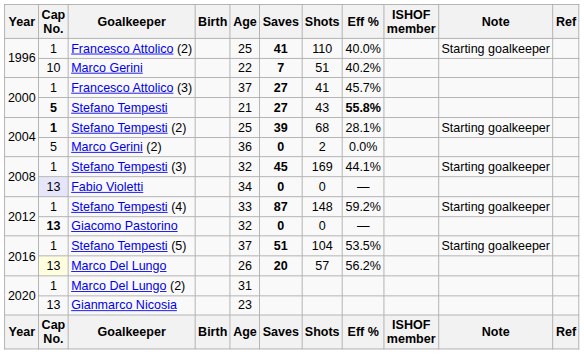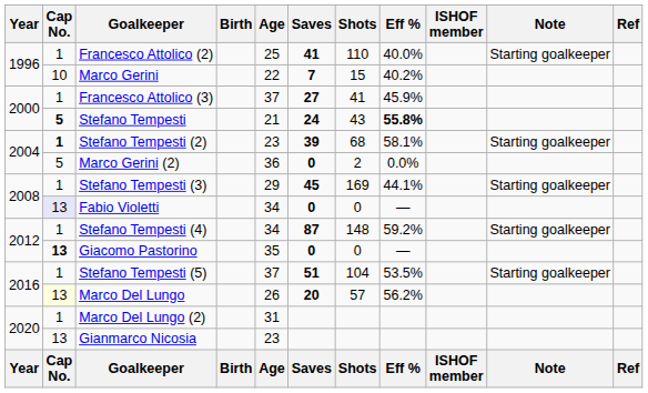 <table class="wikitable sortable" style="text-align: center; font-size: 90%; margin-left: 1em;">
 <tr>
 <th>Year</th>
 <th class="unsortable">Cap<br>No.</th>
 <th>Goalkeeper</th>
 <th>Birth</th>
 <th>Age</th>
 <th>Saves</th>
 <th>Shots</th>
 <th>Eff %</th>
 <th>ISHOF<br>member</th>
 <th>Note</th>
 <th class="unsortable">Ref</th>
 </tr>
 <tr>
 <td rowspan="2" style="text-align: left;">1996 </td>
 <td>1</td>
 <td style="text-align: left;" data-sort-value="Attolico, Francesco"><a href='#'>Francesco Attolico</a> (2)</td>
 <td></td>
 <td>25</td>
 <td><strong>41</strong></td>
 <td>110</td>
 <td>40.0%</td>
 <td></td>
 <td style="text-align: left;">Starting goalkeeper</td>
 <td></td>
 </tr>
 <tr>
 <td>10</td>
 <td style="text-align: left;" data-sort-value="Gerini, Marco"><a href='#'>Marco Gerini</a></td>
 <td></td>
 <td>22</td>
 <td><strong>7</strong></td>
-<td>51</td>
+<td>15</td>
 <td>40.2%</td>
 <td></td>
 <td style="text-align: left;"></td>
 <td></td>
 </tr>
 <tr>
 <td rowspan="2" style="text-align: left;">2000</td>
 <td>1</td>
 <td style="text-align: left;" data-sort-value="Attolico, Francesco"><a href='#'>Francesco Attolico</a> (3)</td>
 <td></td>
 <td>37</td>
 <td><strong>27</strong></td>
 <td>41</td>
-<td>45.7%</td>
+<td>45.9%</td>
 <td></td>
 <td style="text-align: left;"></td>
 <td></td>
 </tr>
 <tr>
 <td><strong>5</strong></td>
 <td style="text-align: left;" data-sort-value="Tempesti, Stefano"><a href='#'>Stefano Tempesti</a></td>
 <td></td>
 <td>21</td>
-<td><strong>27</strong></td>
+<td><strong>24</strong></td>
 <td>43</td>
 <td><strong>55.8%</strong></td>
 <td></td>
 <td style="text-align: left;"></td>
 <td></td>
 </tr>
 <tr>
 <td rowspan="2" style="text-align: left;">2004</td>
 <td><strong>1</strong></td>
 <td style="text-align: left;" data-sort-value="Tempesti, Stefano"><a href='#'>Stefano Tempesti</a> (2)</td>
 <td></td>
-<td>25</td>
+<td>23</td>
 <td><strong>39</strong></td>
 <td>68</td>
-<td>28.1%</td>
+<td>58.1%</td>
 <td></td>
 <td style="text-align: left;">Starting goalkeeper</td>
 <td></td>
 </tr>
 <tr>
 <td>5</td>
 <td style="text-align: left;" data-sort-value="Gerini, Marco"><a href='#'>Marco Gerini</a> (2)</td>
 <td></td>
 <td>36</td>
 <td><strong>0</strong></td>
 <td>2</td>
 <td>0.0%</td>
 <td></td>
 <td style="text-align: left;"></td>
 <td></td>
 </tr>
 <tr>
 <td rowspan="2" style="text-align: left;">2008</td>
 <td>1</td>
 <td style="text-align: left;" data-sort-value="Tempesti, Stefano"><a href='#'>Stefano Tempesti</a> (3)</td>
 <td></td>
-<td>32</td>
+<td>29</td>
 <td><strong>45</strong></td>
 <td>169</td>
 <td>44.1%</td>
 <td></td>
 <td style="text-align: left;">Starting goalkeeper</td>
 <td></td>
 </tr>
 <tr>
 <td style="background: lavender;">13</td>
 <td style="text-align: left;" data-sort-value="Violetti, Fabio"><a href='#'>Fabio Violetti</a></td>
 <td></td>
 <td>34</td>
 <td><strong>0</strong></td>
 <td>0</td>
 <td>—</td>
 <td></td>
 <td style="text-align: left;"></td>
 <td></td>
 </tr>
 <tr>
 <td rowspan="2" style="text-align: left;">2012 </td>
 <td>1</td>
 <td style="text-align: left;" data-sort-value="Tempesti, Stefano"><a href='#'>Stefano Tempesti</a> (4)</td>
 <td></td>
-<td>33</td>
+<td>34</td>
 <td><strong>87</strong></td>
 <td>148</td>
 <td>59.2%</td>
 <td></td>
 <td style="text-align: left;">Starting goalkeeper</td>
 <td></td>
 </tr>
 <tr>
 <td><strong>13</strong></td>
 <td style="text-align: left;" data-sort-value="Pastorino, Giacomo"><a href='#'>Giacomo Pastorino</a></td>
 <td></td>
-<td>32</td>
+<td>35</td>
 <td><strong>0</strong></td>
 <td>0</td>
 <td>—</td>
 <td></td>
 <td style="text-align: left;"></td>
 <td></td>
 </tr>
 <tr>
 <td rowspan="2" style="text-align: left;">2016 </td>
 <td>1</td>
 <td style="text-align: left;" data-sort-value="Tempesti, Stefano"><a href='#'>Stefano Tempesti</a> (5)</td>
 <td></td>
 <td>37</td>
 <td><strong>51</strong></td>
 <td>104</td>
 <td>53.5%</td>
 <td></td>
 <td style="text-align: left;">Starting goalkeeper</td>
 <td></td>
 </tr>
 <tr>
 <td style="background: lightyellow;">13</td>
 <td style="text-align: left;" data-sort-value="Del Lungo, Marco"><a href='#'>Marco Del Lungo</a></td>
 <td></td>
 <td>26</td>
 <td><strong>20</strong></td>
 <td>57</td>
 <td>56.2%</td>
 <td></td>
 <td style="text-align: left;"></td>
 <td></td>
 </tr>
 <tr>
 <td rowspan="2" style="text-align: left;">2020</td>
 <td>1</td>
 <td style="text-align: left;" data-sort-value="Del Lungo, Marco"><a href='#'>Marco Del Lungo</a> (2)</td>
 <td></td>
 <td>31</td>
 <td></td>
 <td></td>
 <td></td>
 <td></td>
 <td style="text-align: left;"></td>
 <td></td>
 </tr>
 <tr>
 <td>13</td>
 <td style="text-align: left;" style="text-align: left;" data-sort-value="Nicosia, Gianmarco"><a href='#'>Gianmarco Nicosia</a></td>
 <td></td>
 <td>23</td>
 <td></td>
 <td></td>
 <td></td>
 <td></td>
 <td style="text-align: left;"></td>
 <td></td>
 </tr>
 <tr>
 <th>Year</th>
 <th>Cap<br>No.</th>
 <th>Goalkeeper</th>
 <th>Birth</th>
 <th>Age</th>
 <th>Saves</th>
 <th>Shots</th>
 <th>Eff %</th>
 <th>ISHOF<br>member</th>
 <th>Note</th>
 <th>Ref</th>
 </tr>
 </table>
